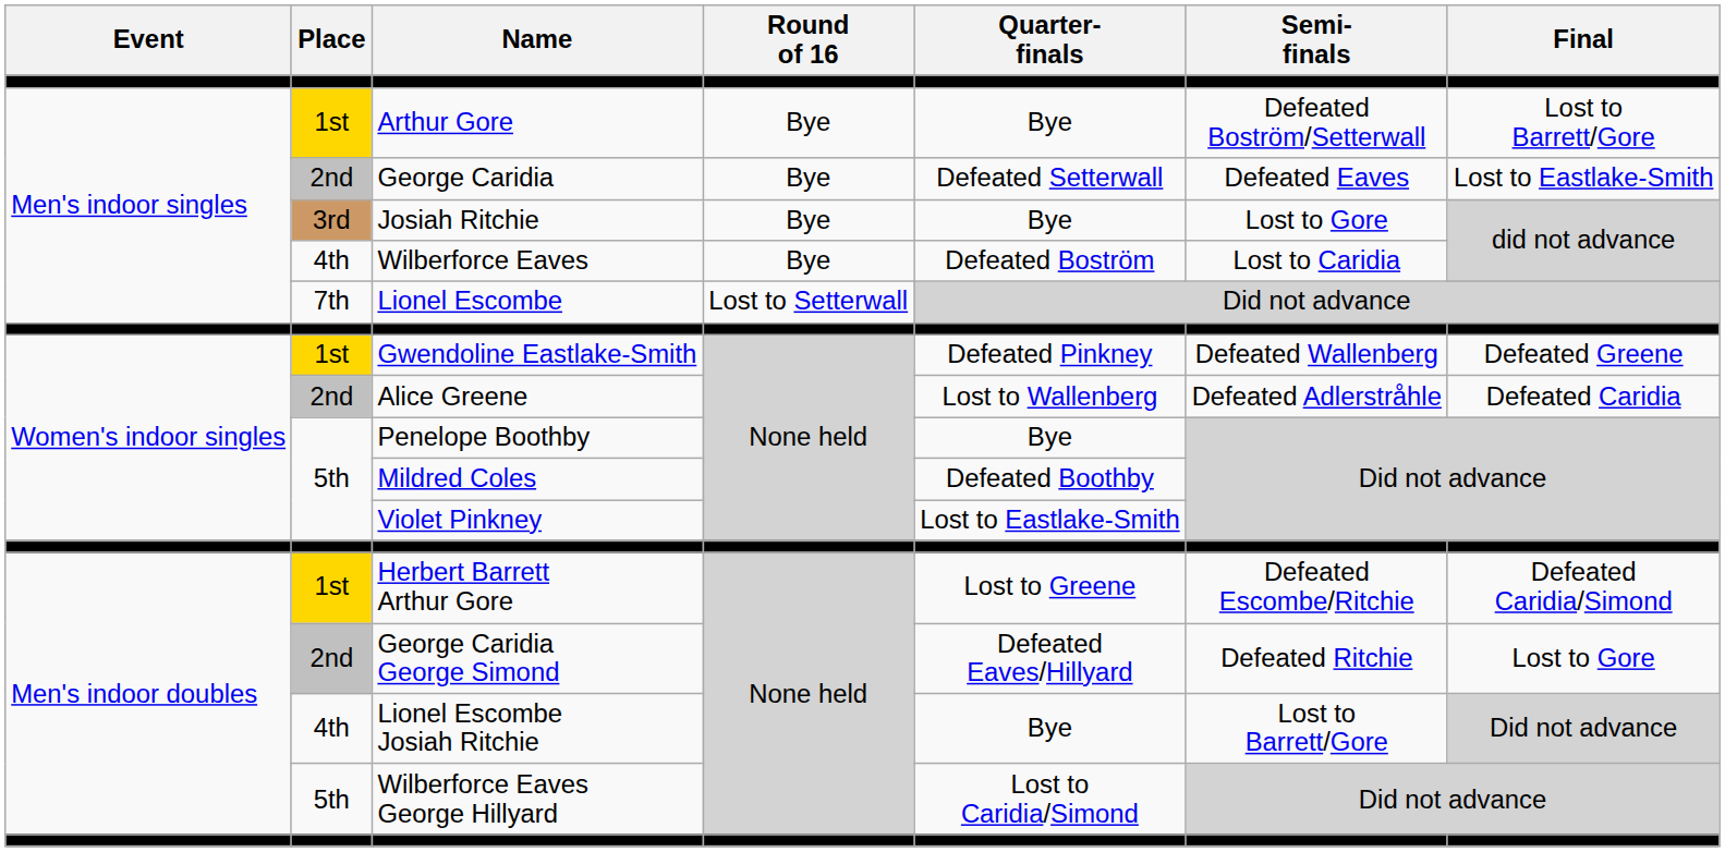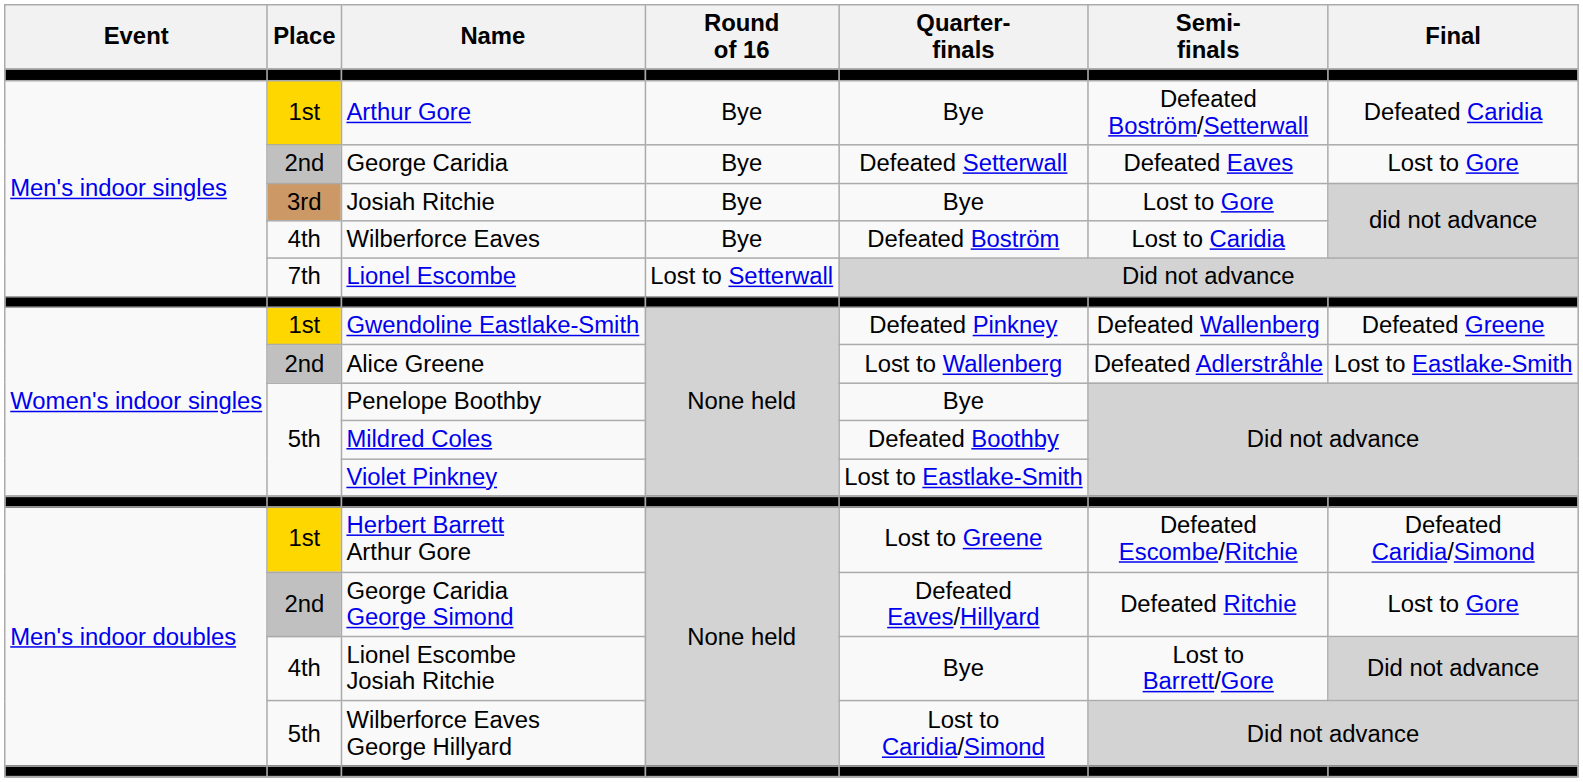 <table class=wikitable>
 <tr>
 <th>Event</th>
 <th>Place</th>
 <th>Name</th>
 <th>Round <br> of 16</th>
 <th>Quarter-<br>finals</th>
 <th>Semi-<br>finals</th>
 <th>Final</th>
 </tr>
 <tr bgcolor=black>
 <td></td>
 <td></td>
 <td></td>
 <td></td>
 <td></td>
 <td></td>
 <td></td>
 </tr>
 <tr align=center>
 <td rowspan=5 align=left><a href='#'>Men's indoor singles</a></td>
 <td bgcolor=gold>1st</td>
 <td align=left><a href='#'>Arthur Gore</a></td>
 <td>Bye</td>
 <td>Bye</td>
 <td>Defeated <br> <a href='#'>Boström</a>/<a href='#'>Setterwall</a></td>
-<td>Lost to <br> <a href='#'>Barrett</a>/<a href='#'>Gore</a></td>
+<td>Defeated <a href='#'>Caridia</a></td>
 </tr>
 <tr align=center>
 <td bgcolor=silver>2nd</td>
 <td align=left>George Caridia</td>
 <td>Bye</td>
 <td>Defeated <a href='#'>Setterwall</a></td>
 <td>Defeated <a href='#'>Eaves</a></td>
-<td>Lost to <a href='#'>Eastlake-Smith</a></td>
+<td>Lost to <a href='#'>Gore</a></td>
 </tr>
 <tr align=center>
 <td bgcolor=cc9966>3rd</td>
 <td align=left>Josiah Ritchie</td>
 <td>Bye</td>
 <td>Bye</td>
 <td>Lost to <a href='#'>Gore</a></td>
 <td bgcolor=lightgray rowspan=2>did not advance</td>
 </tr>
 <tr align=center>
 <td>4th</td>
 <td align=left>Wilberforce Eaves</td>
 <td>Bye</td>
 <td>Defeated <a href='#'>Boström</a></td>
 <td>Lost to <a href='#'>Caridia</a></td>
 </tr>
 <tr align=center>
 <td>7th</td>
 <td align=left><a href='#'>Lionel Escombe</a></td>
 <td>Lost to <a href='#'>Setterwall</a></td>
 <td colspan=3 bgcolor=lightgray>Did not advance</td>
 </tr>
 <tr bgcolor=black>
 <td></td>
 <td></td>
 <td></td>
 <td></td>
 <td></td>
 <td></td>
 <td></td>
 </tr>
 <tr align=center>
 <td rowspan=5 align=left><a href='#'>Women's indoor singles</a></td>
 <td bgcolor=gold>1st</td>
 <td align=left><a href='#'>Gwendoline Eastlake-Smith</a></td>
 <td rowspan=5 bgcolor=lightgray>None held</td>
 <td>Defeated <a href='#'>Pinkney</a></td>
 <td>Defeated <a href='#'>Wallenberg</a></td>
 <td>Defeated <a href='#'>Greene</a></td>
 </tr>
 <tr align=center>
 <td bgcolor=silver>2nd</td>
 <td align=left>Alice Greene</td>
 <td>Lost to <a href='#'>Wallenberg</a></td>
 <td>Defeated <a href='#'>Adlerstråhle</a></td>
-<td>Defeated <a href='#'>Caridia</a></td>
+<td>Lost to <a href='#'>Eastlake-Smith</a></td>
 </tr>
 <tr align=center>
 <td rowspan=3>5th</td>
 <td align=left>Penelope Boothby</td>
 <td>Bye</td>
 <td colspan=2 rowspan=3 bgcolor=lightgray>Did not advance</td>
 </tr>
 <tr align=center>
 <td align=left><a href='#'>Mildred Coles</a></td>
 <td>Defeated <a href='#'>Boothby</a></td>
 </tr>
 <tr align=center>
 <td align=left><a href='#'>Violet Pinkney</a></td>
 <td>Lost to <a href='#'>Eastlake-Smith</a></td>
 </tr>
 <tr bgcolor=black>
 <td></td>
 <td></td>
 <td></td>
 <td></td>
 <td></td>
 <td></td>
 <td></td>
 </tr>
 <tr align=center>
 <td rowspan=4 align=left><a href='#'>Men's indoor doubles</a></td>
 <td bgcolor=gold>1st</td>
 <td align=left><a href='#'>Herbert Barrett</a> <br> Arthur Gore</td>
 <td rowspan=4 bgcolor=lightgray>None held</td>
 <td>Lost to <a href='#'>Greene</a></td>
 <td>Defeated <br> <a href='#'>Escombe</a>/<a href='#'>Ritchie</a></td>
 <td>Defeated <br> <a href='#'>Caridia</a>/<a href='#'>Simond</a></td>
 </tr>
 <tr align=center>
 <td bgcolor=silver>2nd</td>
 <td align=left>George Caridia <br> <a href='#'>George Simond</a></td>
 <td>Defeated <br> <a href='#'>Eaves</a>/<a href='#'>Hillyard</a></td>
 <td>Defeated <a href='#'>Ritchie</a></td>
 <td>Lost to <a href='#'>Gore</a></td>
 </tr>
 <tr align=center>
 <td>4th</td>
 <td align=left>Lionel Escombe <br> Josiah Ritchie</td>
 <td>Bye</td>
 <td>Lost to <br> <a href='#'>Barrett</a>/<a href='#'>Gore</a></td>
 <td bgcolor=lightgray>Did not advance</td>
 </tr>
 <tr align=center>
 <td>5th</td>
 <td align=left>Wilberforce Eaves <br> George Hillyard</td>
 <td>Lost to <br> <a href='#'>Caridia</a>/<a href='#'>Simond</a></td>
 <td colspan=2 bgcolor=lightgray>Did not advance</td>
 </tr>
 <tr bgcolor=black>
 <td></td>
 <td></td>
 <td></td>
 <td></td>
 <td></td>
 <td></td>
 <td></td>
 </tr>
 </table>
